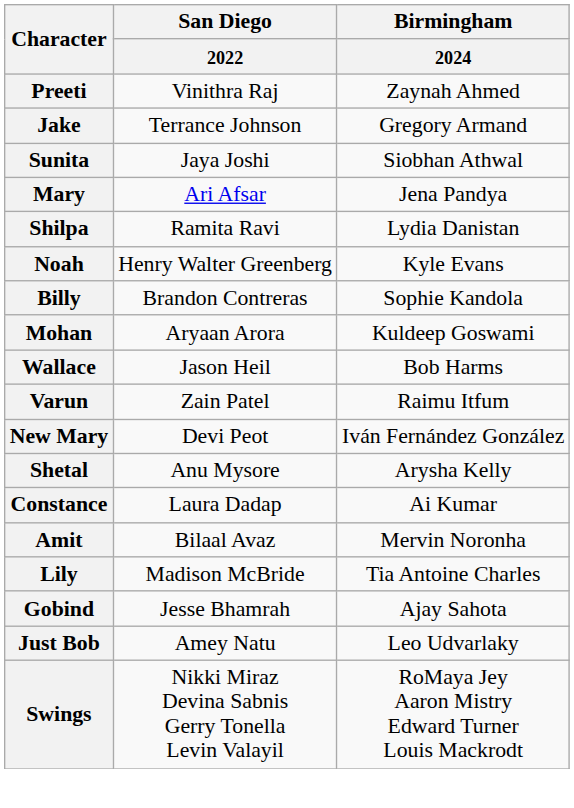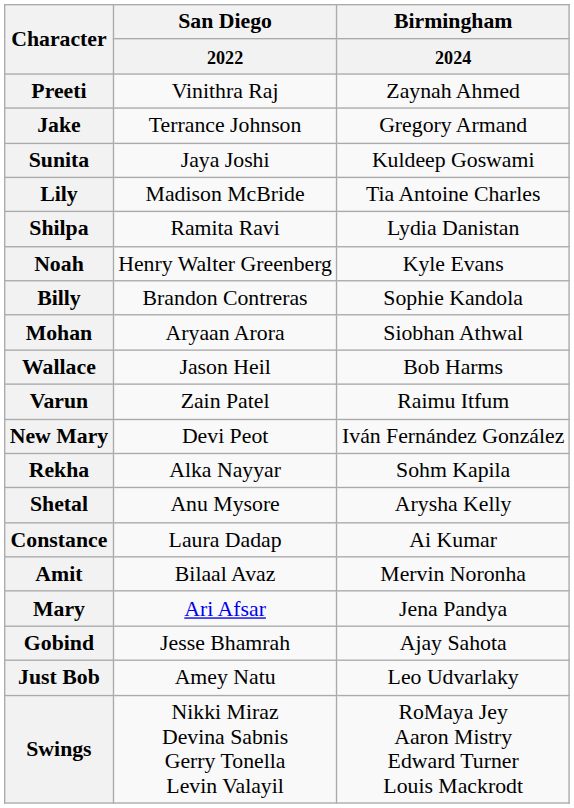 <table class="wikitable">
 <tr>
 <th rowspan="2">Character</th>
 <th>San Diego</th>
 <th>Birmingham</th>
 </tr>
 <tr>
 <th><small>2022</small></th>
 <th><small>2024</small></th>
 </tr>
 <tr>
 <th>Preeti</th>
 <td align=center>Vinithra Raj</td>
 <td align=center>Zaynah Ahmed</td>
 </tr>
 <tr>
 <th>Jake</th>
 <td align=center>Terrance Johnson</td>
 <td align=center>Gregory Armand</td>
 </tr>
 <tr>
 <th>Sunita</th>
 <td align=center>Jaya Joshi</td>
-<td align=center>Siobhan Athwal</td>
+<td align=center>Kuldeep Goswami</td>
 </tr>
 <tr>
-<th>Mary</th>
-<td align=center><a href='#'>Ari Afsar</a></td>
-<td align=center>Jena Pandya</td>
+<th>Lily</th>
+<td align=center>Madison McBride</td>
+<td align=center>Tia Antoine Charles</td>
 </tr>
 <tr>
 <th>Shilpa</th>
 <td align=center>Ramita Ravi</td>
 <td align=center>Lydia Danistan</td>
 </tr>
 <tr>
 <th>Noah</th>
 <td align=center>Henry Walter Greenberg</td>
 <td align=center>Kyle Evans</td>
 </tr>
 <tr>
 <th>Billy</th>
 <td align=center>Brandon Contreras</td>
 <td align=center>Sophie Kandola</td>
 </tr>
 <tr>
 <th>Mohan</th>
 <td align=center>Aryaan Arora</td>
-<td align=center>Kuldeep Goswami</td>
+<td align=center>Siobhan Athwal</td>
 </tr>
 <tr>
 <th>Wallace</th>
 <td align=center>Jason Heil</td>
 <td align=center>Bob Harms</td>
 </tr>
 <tr>
 <th>Varun</th>
 <td align=center>Zain Patel</td>
 <td align=center>Raimu Itfum</td>
 </tr>
 <tr>
 <th>New Mary</th>
 <td align=center>Devi Peot</td>
 <td align=center>Iván Fernández González</td>
 </tr>
 <tr>
+<th>Rekha</th>
+<td align=center>Alka Nayyar</td>
+<td align=center>Sohm Kapila</td>
+</tr>
+<tr>
 <th>Shetal</th>
 <td align=center>Anu Mysore</td>
 <td align=center>Arysha Kelly</td>
 </tr>
 <tr>
 <th>Constance</th>
 <td align=center>Laura Dadap</td>
 <td align=center>Ai Kumar</td>
 </tr>
 <tr>
 <th>Amit</th>
 <td align=center>Bilaal Avaz</td>
 <td align=center>Mervin Noronha</td>
 </tr>
 <tr>
-<th>Lily</th>
-<td align=center>Madison McBride</td>
-<td align=center>Tia Antoine Charles</td>
+<th>Mary</th>
+<td align=center><a href='#'>Ari Afsar</a></td>
+<td align=center>Jena Pandya</td>
 </tr>
 <tr>
 <th>Gobind</th>
 <td align=center>Jesse Bhamrah</td>
 <td align=center>Ajay Sahota</td>
 </tr>
 <tr>
 <th>Just Bob</th>
 <td align=center>Amey Natu</td>
 <td align=center>Leo Udvarlaky</td>
 </tr>
 <tr>
 <th>Swings</th>
 <td align=center>Nikki Miraz<br>Devina Sabnis<br>Gerry Tonella<br>Levin Valayil</td>
 <td align=center>RoMaya Jey<br>Aaron Mistry<br>Edward Turner<br>Louis Mackrodt</td>
 </tr>
 </table>
